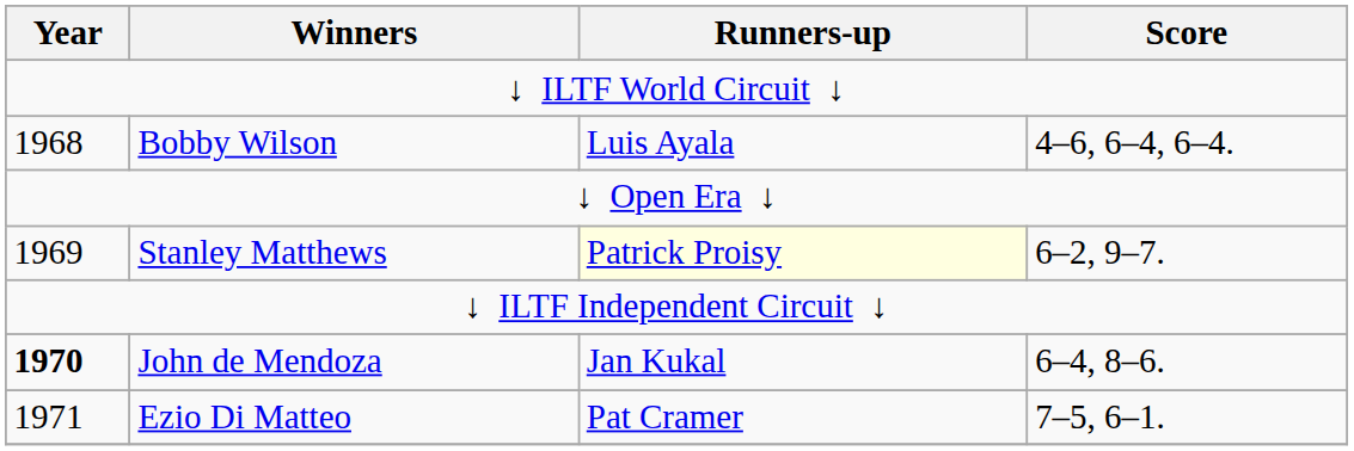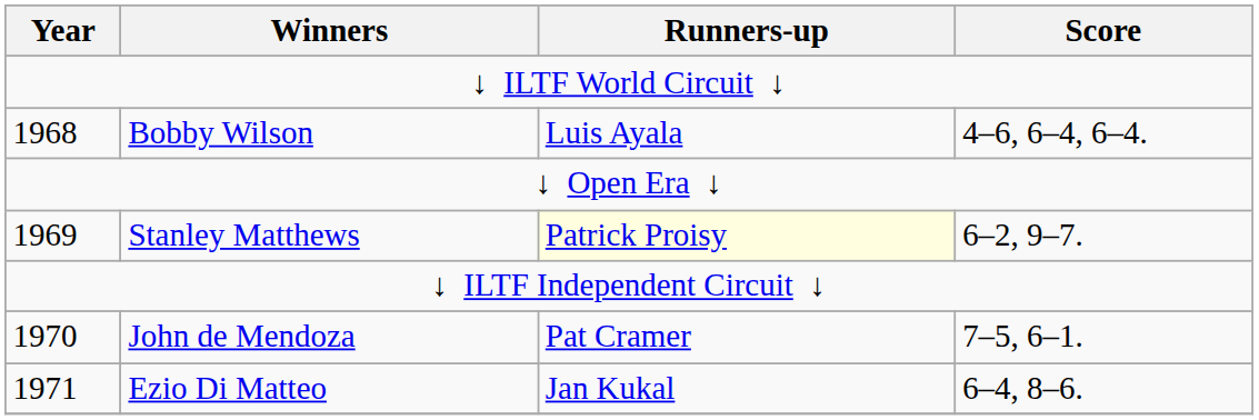 <table class="wikitable">
 <tr>
 <th style="width:50px">Year</th>
 <th style="width:200px">Winners</th>
 <th style="width:200px">Runners-up</th>
 <th style="width:140px" class="unsortable">Score</th>
 </tr>
 <tr>
 <td colspan=4 align=center>↓  <a href='#'>ILTF World Circuit</a>  ↓</td>
 </tr>
 <tr>
 <td>1968</td>
 <td> <a href='#'>Bobby Wilson</a></td>
 <td> <a href='#'>Luis Ayala</a></td>
 <td>4–6, 6–4, 6–4.</td>
 </tr>
 <tr>
 <td colspan=4 align=center>↓  <a href='#'>Open Era</a>  ↓</td>
 </tr>
 <tr>
 <td>1969</td>
 <td> <a href='#'>Stanley Matthews</a></td>
 <td style="background: lightyellow;"> <a href='#'>Patrick Proisy</a></td>
 <td>6–2, 9–7.</td>
 </tr>
 <tr>
 <td colspan=4 align=center>↓  <a href='#'>ILTF Independent Circuit</a>  ↓</td>
 </tr>
 <tr>
-<td><strong>1970</strong></td>
+<td>1970</td>
 <td>  <a href='#'>John de Mendoza</a></td>
+<td> <a href='#'>Pat Cramer</a></td>
+<td>7–5, 6–1.</td>
+</tr>
+<tr>
+<td>1971</td>
+<td> <a href='#'>Ezio Di Matteo</a></td>
 <td> <a href='#'>Jan Kukal</a></td>
 <td>6–4, 8–6.</td>
 </tr>
 <tr>
-<td>1971</td>
-<td> <a href='#'>Ezio Di Matteo</a></td>
-<td> <a href='#'>Pat Cramer</a></td>
-<td>7–5, 6–1.</td>
-</tr>
-<tr>
 </tr>
 </table>
